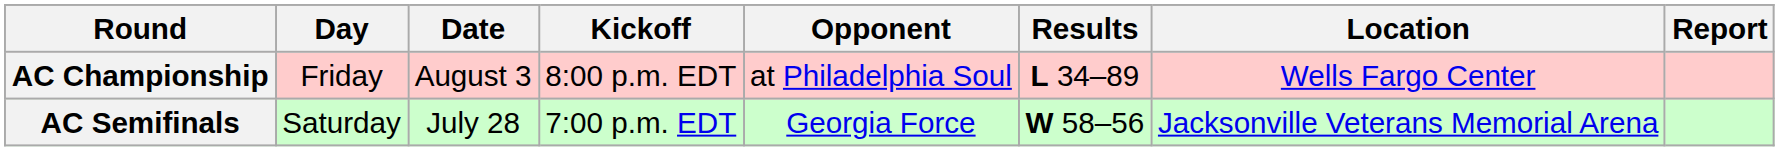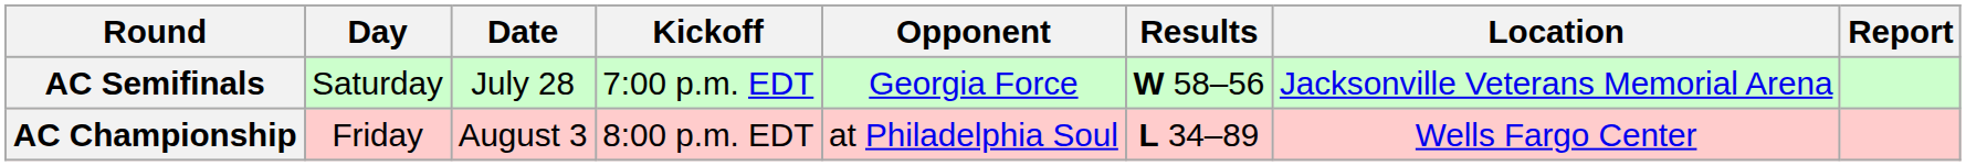 <table class="wikitable" style="font-size: 95%;">
 <tr>
 <th>Round</th>
 <th>Day</th>
 <th>Date</th>
 <th>Kickoff</th>
 <th>Opponent</th>
 <th>Results</th>
 <th>Location</th>
 <th>Report</th>
 </tr>
+<tr style="background:#cfc">
+<th align="center">AC Semifinals</th>
+<td align="center">Saturday</td>
+<td align="center">July 28</td>
+<td align="center">7:00 p.m. <a href='#'>EDT</a></td>
+<td align="center"><a href='#'>Georgia Force</a></td>
+<td align="center"><strong>W</strong> 58–56</td>
+<td align="center"><a href='#'>Jacksonville Veterans Memorial Arena</a></td>
+<td align="center"></td>
+</tr>
 <tr style="background:#fcc">
 <th align="center">AC Championship</th>
 <td align="center">Friday</td>
 <td align="center">August 3</td>
 <td align="center">8:00 p.m. EDT</td>
 <td align="center">at <a href='#'>Philadelphia Soul</a></td>
 <td align="center"><strong>L</strong> 34–89</td>
 <td align="center"><a href='#'>Wells Fargo Center</a></td>
 <td align="center"></td>
 </tr>
-<tr style="background:#cfc">
-<th align="center">AC Semifinals</th>
-<td align="center">Saturday</td>
-<td align="center">July 28</td>
-<td align="center">7:00 p.m. <a href='#'>EDT</a></td>
-<td align="center"><a href='#'>Georgia Force</a></td>
-<td align="center"><strong>W</strong> 58–56</td>
-<td align="center"><a href='#'>Jacksonville Veterans Memorial Arena</a></td>
-<td align="center"></td>
-</tr>
 </table>
